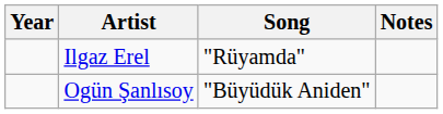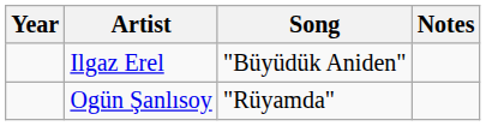 <table class="wikitable sortable plainrowheaders">
 <tr>
 <th scope="col">Year</th>
 <th scope="col">Artist</th>
 <th scope="col">Song</th>
 <th scope="col" class="unsortable">Notes</th>
 </tr>
 <tr>
 <td></td>
 <td><a href='#'>Ilgaz Erel</a></td>
-<td>"Rüyamda"</td>
+<td>"Büyüdük Aniden"</td>
 <td></td>
 </tr>
 <tr>
 <td></td>
 <td><a href='#'>Ogün Şanlısoy</a></td>
-<td>"Büyüdük Aniden"</td>
+<td>"Rüyamda"</td>
 <td></td>
 </tr>
 </table>
